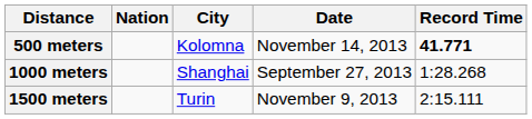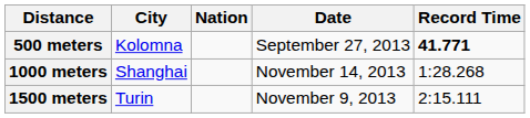 <table class="wikitable" border="1">
 <tr>
 <th>Distance</th>
+<th>City</th>
 <th>Nation</th>
-<th>City</th>
 <th>Date</th>
 <th>Record Time</th>
 </tr>
 <tr>
 <th>500 meters</th>
+<td><a href='#'>Kolomna</a></td>
 <td></td>
-<td><a href='#'>Kolomna</a></td>
-<td>November 14, 2013</td>
+<td>September 27, 2013</td>
 <td><strong>41.771</strong></td>
 </tr>
 <tr>
 <th>1000 meters</th>
+<td><a href='#'>Shanghai</a></td>
 <td></td>
-<td><a href='#'>Shanghai</a></td>
-<td>September 27, 2013</td>
+<td>November 14, 2013</td>
 <td>1:28.268</td>
 </tr>
 <tr>
 <th>1500 meters</th>
+<td><a href='#'>Turin</a></td>
 <td></td>
-<td><a href='#'>Turin</a></td>
 <td>November 9, 2013</td>
 <td>2:15.111</td>
 </tr>
 </table>
